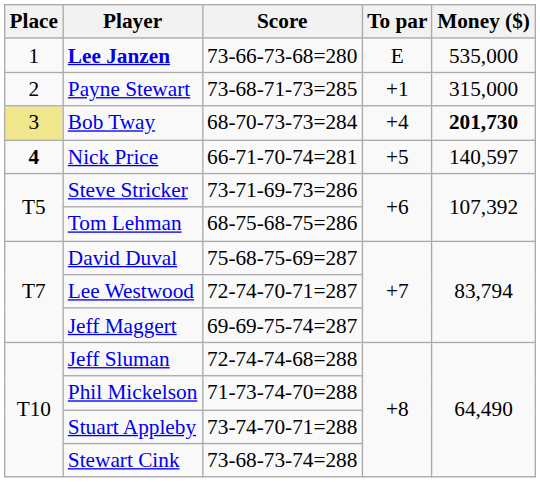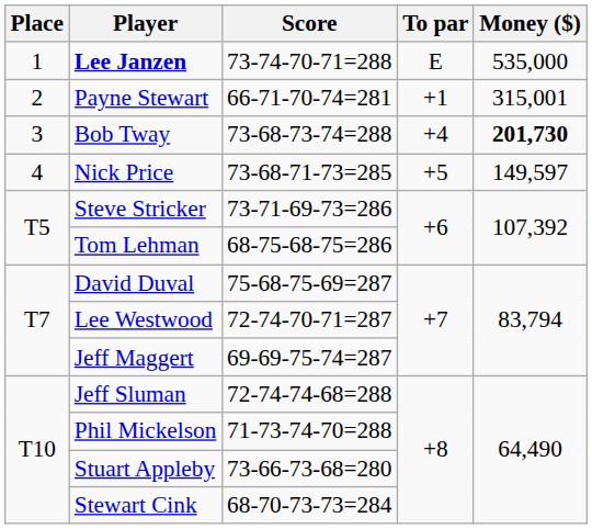 <table class="wikitable">
 <tr>
 <th>Place</th>
 <th>Player</th>
 <th>Score</th>
 <th>To par</th>
 <th>Money ($)</th>
 </tr>
 <tr>
 <td align=center>1</td>
 <td> <strong><a href='#'>Lee Janzen</a></strong></td>
-<td>73-66-73-68=280</td>
+<td>73-74-70-71=288</td>
 <td align=center>E</td>
 <td align=center>535,000</td>
 </tr>
 <tr>
 <td align=center>2</td>
 <td> <a href='#'>Payne Stewart</a></td>
-<td>73-68-71-73=285</td>
+<td>66-71-70-74=281</td>
 <td align=center>+1</td>
-<td align=center>315,000</td>
+<td align=center>315,001</td>
 </tr>
 <tr>
-<td align=center style="background: khaki;">3</td>
+<td align=center>3</td>
 <td> <a href='#'>Bob Tway</a></td>
-<td>68-70-73-73=284</td>
+<td>73-68-73-74=288</td>
 <td align=center>+4</td>
 <td align=center><strong>201,730</strong></td>
 </tr>
 <tr>
-<td align=center><strong>4</strong></td>
+<td align=center>4</td>
 <td> <a href='#'>Nick Price</a></td>
-<td>66-71-70-74=281</td>
+<td>73-68-71-73=285</td>
 <td align=center>+5</td>
-<td align=center>140,597</td>
+<td align=center>149,597</td>
 </tr>
 <tr>
 <td rowspan="2" align=center>T5</td>
 <td> <a href='#'>Steve Stricker</a></td>
 <td>73-71-69-73=286</td>
 <td rowspan="2" align=center>+6</td>
 <td rowspan="2" align=center>107,392</td>
 </tr>
 <tr>
 <td> <a href='#'>Tom Lehman</a></td>
 <td>68-75-68-75=286</td>
 </tr>
 <tr>
 <td rowspan="3" align=center>T7</td>
 <td> <a href='#'>David Duval</a></td>
 <td>75-68-75-69=287</td>
 <td rowspan="3" align=center>+7</td>
 <td rowspan="3" align=center>83,794</td>
 </tr>
 <tr>
 <td> <a href='#'>Lee Westwood</a></td>
 <td>72-74-70-71=287</td>
 </tr>
 <tr>
 <td> <a href='#'>Jeff Maggert</a></td>
 <td>69-69-75-74=287</td>
 </tr>
 <tr>
 <td rowspan="4" align=center>T10</td>
 <td> <a href='#'>Jeff Sluman</a></td>
 <td>72-74-74-68=288</td>
 <td rowspan="4" align=center>+8</td>
 <td rowspan="4" align=center>64,490</td>
 </tr>
 <tr>
 <td> <a href='#'>Phil Mickelson</a></td>
 <td>71-73-74-70=288</td>
 </tr>
 <tr>
 <td> <a href='#'>Stuart Appleby</a></td>
-<td>73-74-70-71=288</td>
+<td>73-66-73-68=280</td>
 </tr>
 <tr>
 <td> <a href='#'>Stewart Cink</a></td>
-<td>73-68-73-74=288</td>
+<td>68-70-73-73=284</td>
 </tr>
 </table>
